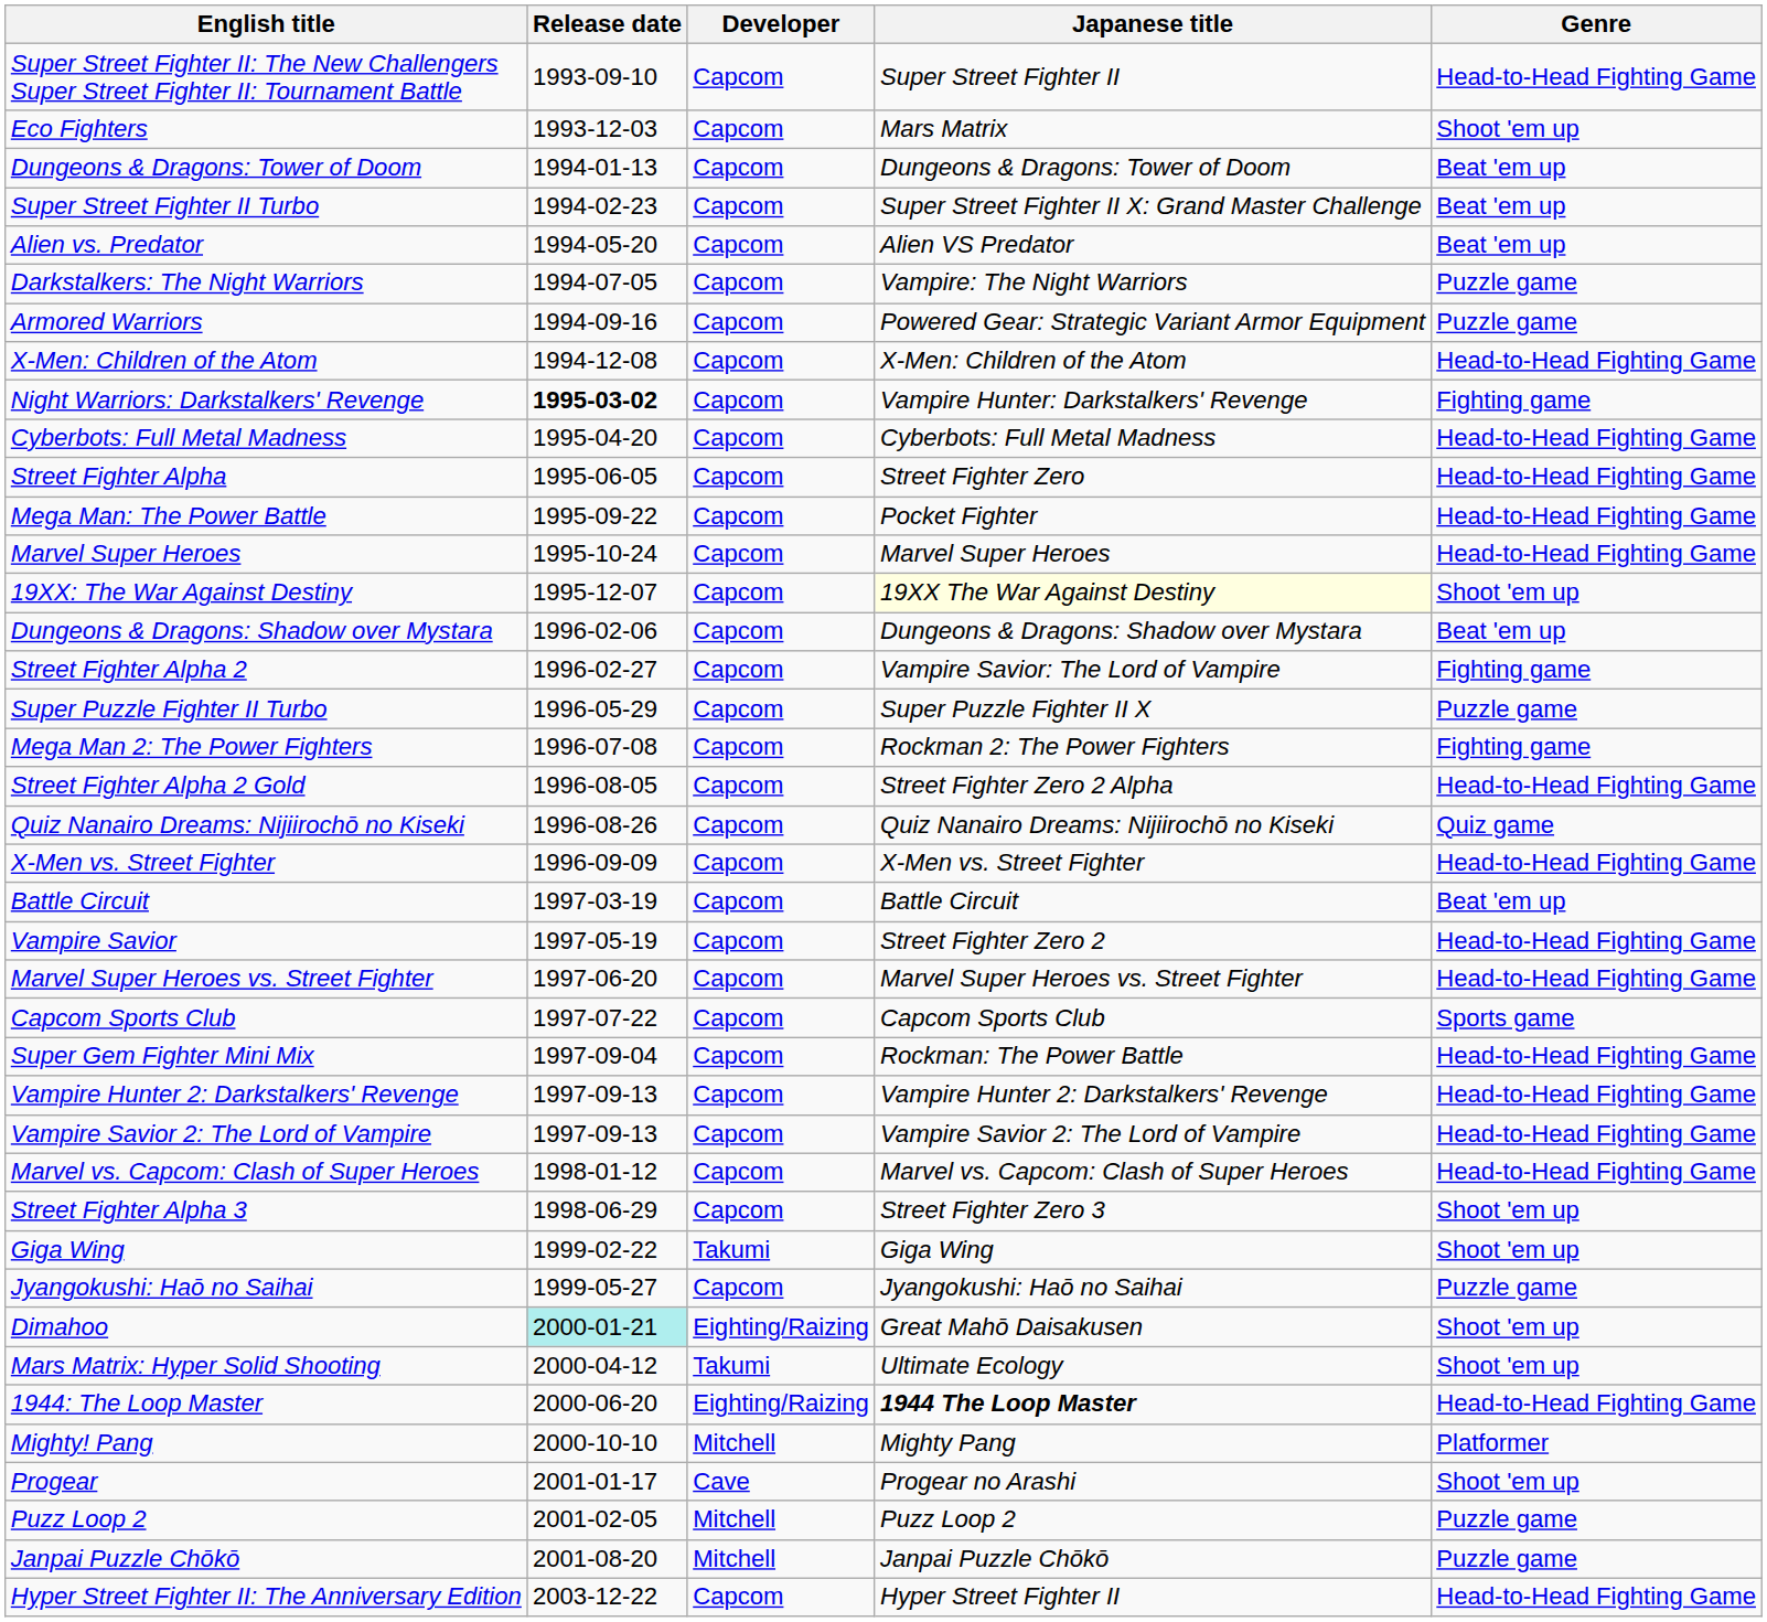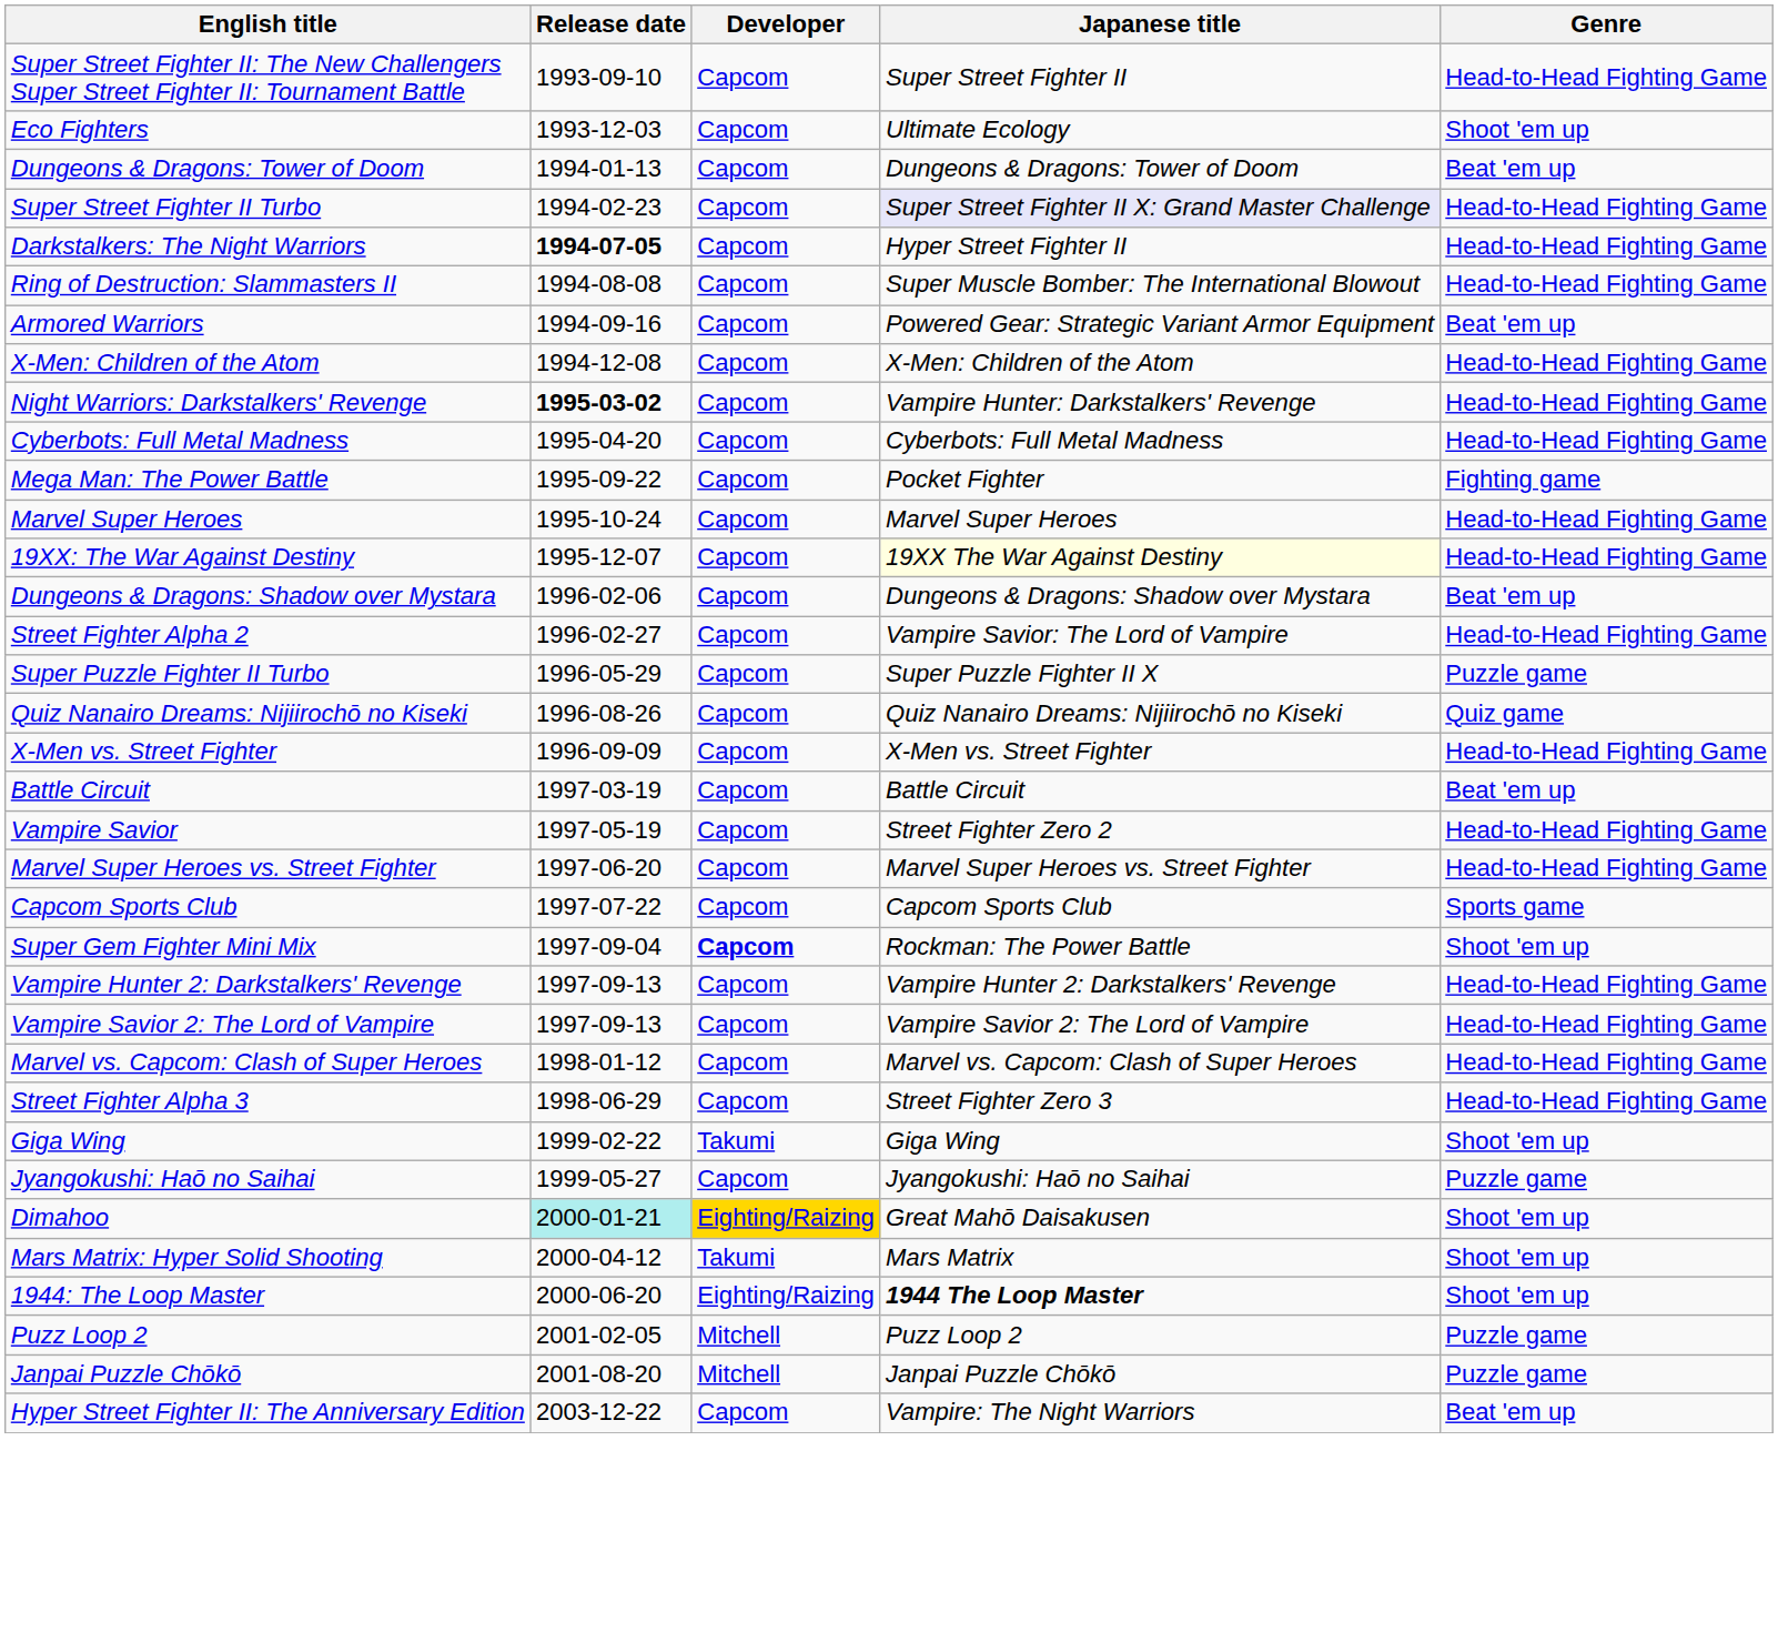 <table class="wikitable sortable" style="width:auto">
 <tr>
 <th>English title</th>
 <th>Release date</th>
 <th>Developer</th>
 <th>Japanese title</th>
 <th>Genre</th>
 </tr>
 <tr>
 <td><em><a href='#'>Super Street Fighter II: The New Challengers</a></em><br><em><a href='#'>Super Street Fighter II: Tournament Battle</a></em></td>
 <td>1993-09-10</td>
 <td><a href='#'>Capcom</a></td>
 <td><em>Super Street Fighter II</em><br></td>
 <td><a href='#'>Head-to-Head Fighting Game</a></td>
 </tr>
 <tr>
 <td><em><a href='#'>Eco Fighters</a></em></td>
 <td>1993-12-03</td>
 <td><a href='#'>Capcom</a></td>
-<td><em>Mars Matrix</em><br></td>
+<td><em>Ultimate Ecology</em><br></td>
 <td><a href='#'>Shoot 'em up</a></td>
 </tr>
 <tr>
 <td><em><a href='#'>Dungeons & Dragons: Tower of Doom</a></em></td>
 <td>1994-01-13</td>
 <td><a href='#'>Capcom</a></td>
 <td><em>Dungeons & Dragons: Tower of Doom</em><br></td>
 <td><a href='#'>Beat 'em up</a></td>
 </tr>
 <tr>
 <td><em><a href='#'>Super Street Fighter II Turbo</a></em></td>
 <td>1994-02-23</td>
 <td><a href='#'>Capcom</a></td>
-<td><em>Super Street Fighter II X: Grand Master Challenge</em><br></td>
-<td><a href='#'>Beat 'em up</a></td>
-</tr>
-<tr>
-<td><em><a href='#'>Alien vs. Predator</a></em></td>
-<td>1994-05-20</td>
-<td><a href='#'>Capcom</a></td>
-<td><em>Alien VS Predator</em><br></td>
-<td><a href='#'>Beat 'em up</a></td>
+<td style="background: lavender;"><em>Super Street Fighter II X: Grand Master Challenge</em><br></td>
+<td><a href='#'>Head-to-Head Fighting Game</a></td>
 </tr>
 <tr>
 <td><em><a href='#'>Darkstalkers: The Night Warriors</a></em></td>
-<td>1994-07-05</td>
+<td><strong>1994-07-05</strong></td>
 <td><a href='#'>Capcom</a></td>
-<td><em>Vampire: The Night Warriors</em><br></td>
-<td><a href='#'>Puzzle game</a></td>
+<td><em>Hyper Street Fighter II</em><br></td>
+<td><a href='#'>Head-to-Head Fighting Game</a></td>
+</tr>
+<tr>
+<td><em><a href='#'>Ring of Destruction: Slammasters II</a></em></td>
+<td>1994-08-08</td>
+<td><a href='#'>Capcom</a></td>
+<td><em>Super Muscle Bomber: The International Blowout</em><br></td>
+<td><a href='#'>Head-to-Head Fighting Game</a></td>
 </tr>
 <tr>
 <td><em><a href='#'>Armored Warriors</a></em></td>
 <td>1994-09-16</td>
 <td><a href='#'>Capcom</a></td>
 <td><em>Powered Gear: Strategic Variant Armor Equipment</em><br></td>
-<td><a href='#'>Puzzle game</a></td>
+<td><a href='#'>Beat 'em up</a></td>
 </tr>
 <tr>
 <td><em><a href='#'>X-Men: Children of the Atom</a></em></td>
 <td>1994-12-08</td>
 <td><a href='#'>Capcom</a></td>
 <td><em>X-Men: Children of the Atom</em><br></td>
 <td><a href='#'>Head-to-Head Fighting Game</a></td>
 </tr>
 <tr>
 <td><em><a href='#'>Night Warriors: Darkstalkers' Revenge</a></em></td>
 <td><strong>1995-03-02</strong></td>
 <td><a href='#'>Capcom</a></td>
 <td><em>Vampire Hunter: Darkstalkers' Revenge</em><br></td>
-<td><a href='#'>Fighting game</a></td>
+<td><a href='#'>Head-to-Head Fighting Game</a></td>
 </tr>
 <tr>
 <td><em><a href='#'>Cyberbots: Full Metal Madness</a></em></td>
 <td>1995-04-20</td>
 <td><a href='#'>Capcom</a></td>
 <td><em>Cyberbots: Full Metal Madness</em><br></td>
 <td><a href='#'>Head-to-Head Fighting Game</a></td>
 </tr>
 <tr>
-<td><em><a href='#'>Street Fighter Alpha</a></em></td>
-<td>1995-06-05</td>
-<td><a href='#'>Capcom</a></td>
-<td><em>Street Fighter Zero</em><br></td>
-<td><a href='#'>Head-to-Head Fighting Game</a></td>
-</tr>
-<tr>
 <td><em><a href='#'>Mega Man: The Power Battle</a></em></td>
 <td>1995-09-22</td>
 <td><a href='#'>Capcom</a></td>
 <td><em>Pocket Fighter</em><br></td>
-<td><a href='#'>Head-to-Head Fighting Game</a></td>
+<td><a href='#'>Fighting game</a></td>
 </tr>
 <tr>
 <td><em><a href='#'>Marvel Super Heroes</a></em></td>
 <td>1995-10-24</td>
 <td><a href='#'>Capcom</a></td>
 <td><em>Marvel Super Heroes</em></td>
 <td><a href='#'>Head-to-Head Fighting Game</a></td>
 </tr>
 <tr>
 <td><em><a href='#'>19XX: The War Against Destiny</a></em></td>
 <td>1995-12-07</td>
 <td><a href='#'>Capcom</a></td>
 <td style="background: lightyellow;"><em>19XX The War Against Destiny</em></td>
-<td><a href='#'>Shoot 'em up</a></td>
+<td><a href='#'>Head-to-Head Fighting Game</a></td>
 </tr>
 <tr>
 <td><em><a href='#'>Dungeons & Dragons: Shadow over Mystara</a></em></td>
 <td>1996-02-06</td>
 <td><a href='#'>Capcom</a></td>
 <td><em>Dungeons & Dragons: Shadow over Mystara</em><br></td>
 <td><a href='#'>Beat 'em up</a></td>
 </tr>
 <tr>
 <td><em><a href='#'>Street Fighter Alpha 2</a></em></td>
 <td>1996-02-27</td>
 <td><a href='#'>Capcom</a></td>
 <td><em>Vampire Savior: The Lord of Vampire</em><br></td>
-<td><a href='#'>Fighting game</a></td>
+<td><a href='#'>Head-to-Head Fighting Game</a></td>
 </tr>
 <tr>
 <td><em><a href='#'>Super Puzzle Fighter II Turbo</a></em></td>
 <td>1996-05-29</td>
 <td><a href='#'>Capcom</a></td>
 <td><em>Super Puzzle Fighter II X</em><br></td>
 <td><a href='#'>Puzzle game</a></td>
-</tr>
-<tr>
-<td><em><a href='#'>Mega Man 2: The Power Fighters</a></em></td>
-<td>1996-07-08</td>
-<td><a href='#'>Capcom</a></td>
-<td><em>Rockman 2: The Power Fighters</em><br></td>
-<td><a href='#'>Fighting game</a></td>
-</tr>
-<tr>
-<td><em><a href='#'>Street Fighter Alpha 2 Gold</a></em></td>
-<td>1996-08-05</td>
-<td><a href='#'>Capcom</a></td>
-<td><em>Street Fighter Zero 2 Alpha</em><br></td>
-<td><a href='#'>Head-to-Head Fighting Game</a></td>
 </tr>
 <tr>
 <td><em><a href='#'>Quiz Nanairo Dreams: Nijiirochō no Kiseki</a></em></td>
 <td>1996-08-26</td>
 <td><a href='#'>Capcom</a></td>
 <td><em>Quiz Nanairo Dreams: Nijiirochō no Kiseki</em><br></td>
 <td><a href='#'>Quiz game</a></td>
 </tr>
 <tr>
 <td><em><a href='#'>X-Men vs. Street Fighter</a></em></td>
 <td>1996-09-09</td>
 <td><a href='#'>Capcom</a></td>
 <td><em>X-Men vs. Street Fighter</em></td>
 <td><a href='#'>Head-to-Head Fighting Game</a></td>
 </tr>
 <tr>
 <td><em><a href='#'>Battle Circuit</a></em></td>
 <td>1997-03-19</td>
 <td><a href='#'>Capcom</a></td>
 <td><em>Battle Circuit</em><br></td>
 <td><a href='#'>Beat 'em up</a></td>
 </tr>
 <tr>
 <td><em><a href='#'>Vampire Savior</a></em></td>
 <td>1997-05-19</td>
 <td><a href='#'>Capcom</a></td>
 <td><em>Street Fighter Zero 2</em><br></td>
 <td><a href='#'>Head-to-Head Fighting Game</a></td>
 </tr>
 <tr>
 <td><em><a href='#'>Marvel Super Heroes vs. Street Fighter</a></em></td>
 <td>1997-06-20</td>
 <td><a href='#'>Capcom</a></td>
 <td><em>Marvel Super Heroes vs. Street Fighter</em></td>
 <td><a href='#'>Head-to-Head Fighting Game</a></td>
 </tr>
 <tr>
 <td><em><a href='#'>Capcom Sports Club</a></em></td>
 <td>1997-07-22</td>
 <td><a href='#'>Capcom</a></td>
 <td><em>Capcom Sports Club</em><br></td>
 <td><a href='#'>Sports game</a></td>
 </tr>
 <tr>
 <td><em><a href='#'>Super Gem Fighter Mini Mix</a></em></td>
 <td>1997-09-04</td>
-<td><a href='#'>Capcom</a></td>
+<td><strong><a href='#'>Capcom</a></strong></td>
 <td><em>Rockman: The Power Battle</em><br></td>
-<td><a href='#'>Head-to-Head Fighting Game</a></td>
+<td><a href='#'>Shoot 'em up</a></td>
 </tr>
 <tr>
 <td><em><a href='#'>Vampire Hunter 2: Darkstalkers' Revenge</a></em></td>
 <td>1997-09-13</td>
 <td><a href='#'>Capcom</a></td>
 <td><em>Vampire Hunter 2: Darkstalkers' Revenge</em><br></td>
 <td><a href='#'>Head-to-Head Fighting Game</a></td>
 </tr>
 <tr>
 <td><em><a href='#'>Vampire Savior 2: The Lord of Vampire</a></em></td>
 <td>1997-09-13</td>
 <td><a href='#'>Capcom</a></td>
 <td><em>Vampire Savior 2: The Lord of Vampire</em><br></td>
 <td><a href='#'>Head-to-Head Fighting Game</a></td>
 </tr>
 <tr>
 <td><em><a href='#'>Marvel vs. Capcom: Clash of Super Heroes</a></em></td>
 <td>1998-01-12</td>
 <td><a href='#'>Capcom</a></td>
 <td><em>Marvel vs. Capcom: Clash of Super Heroes</em></td>
 <td><a href='#'>Head-to-Head Fighting Game</a></td>
 </tr>
 <tr>
 <td><em><a href='#'>Street Fighter Alpha 3</a></em></td>
 <td>1998-06-29</td>
 <td><a href='#'>Capcom</a></td>
 <td><em>Street Fighter Zero 3</em><br></td>
-<td><a href='#'>Shoot 'em up</a></td>
+<td><a href='#'>Head-to-Head Fighting Game</a></td>
 </tr>
 <tr>
 <td><em><a href='#'>Giga Wing</a></em></td>
 <td>1999-02-22</td>
 <td><a href='#'>Takumi</a></td>
 <td><em>Giga Wing</em><br></td>
 <td><a href='#'>Shoot 'em up</a></td>
 </tr>
 <tr>
 <td><em><a href='#'>Jyangokushi: Haō no Saihai</a></em></td>
 <td>1999-05-27</td>
 <td><a href='#'>Capcom</a></td>
 <td><em>Jyangokushi: Haō no Saihai</em><br></td>
 <td><a href='#'>Puzzle game</a></td>
 </tr>
 <tr>
 <td><em><a href='#'>Dimahoo</a></em></td>
 <td style="background: paleturquoise;">2000-01-21</td>
-<td><a href='#'>Eighting/Raizing</a></td>
+<td style="background: gold;"><a href='#'>Eighting/Raizing</a></td>
 <td><em>Great Mahō Daisakusen</em><br></td>
 <td><a href='#'>Shoot 'em up</a></td>
 </tr>
 <tr>
 <td><em><a href='#'>Mars Matrix: Hyper Solid Shooting</a></em></td>
 <td>2000-04-12</td>
 <td><a href='#'>Takumi</a></td>
-<td><em>Ultimate Ecology</em><br></td>
+<td><em>Mars Matrix</em><br></td>
 <td><a href='#'>Shoot 'em up</a></td>
 </tr>
 <tr>
 <td><em><a href='#'>1944: The Loop Master</a></em></td>
 <td>2000-06-20</td>
 <td><a href='#'>Eighting/Raizing</a></td>
 <td><strong><em>1944 The Loop Master</em></strong></td>
-<td><a href='#'>Head-to-Head Fighting Game</a></td>
-</tr>
-<tr>
-<td><em><a href='#'>Mighty! Pang</a></em></td>
-<td>2000-10-10</td>
-<td><a href='#'>Mitchell</a></td>
-<td><em>Mighty Pang</em><br></td>
-<td><a href='#'>Platformer</a></td>
-</tr>
-<tr>
-<td><em><a href='#'>Progear</a></em></td>
-<td>2001-01-17</td>
-<td><a href='#'>Cave</a></td>
-<td><em>Progear no Arashi</em><br></td>
 <td><a href='#'>Shoot 'em up</a></td>
 </tr>
 <tr>
 <td><em><a href='#'>Puzz Loop 2</a></em></td>
 <td>2001-02-05</td>
 <td><a href='#'>Mitchell</a></td>
 <td><em>Puzz Loop 2</em><br></td>
 <td><a href='#'>Puzzle game</a></td>
 </tr>
 <tr>
 <td><em><a href='#'>Janpai Puzzle Chōkō</a></em></td>
 <td>2001-08-20</td>
 <td><a href='#'>Mitchell</a></td>
 <td><em>Janpai Puzzle Chōkō</em><br></td>
 <td><a href='#'>Puzzle game</a></td>
 </tr>
 <tr>
 <td><em><a href='#'>Hyper Street Fighter II: The Anniversary Edition</a></em></td>
 <td>2003-12-22</td>
 <td><a href='#'>Capcom</a></td>
-<td><em>Hyper Street Fighter II</em><br></td>
-<td><a href='#'>Head-to-Head Fighting Game</a></td>
+<td><em>Vampire: The Night Warriors</em><br></td>
+<td><a href='#'>Beat 'em up</a></td>
 </tr>
 </table>
